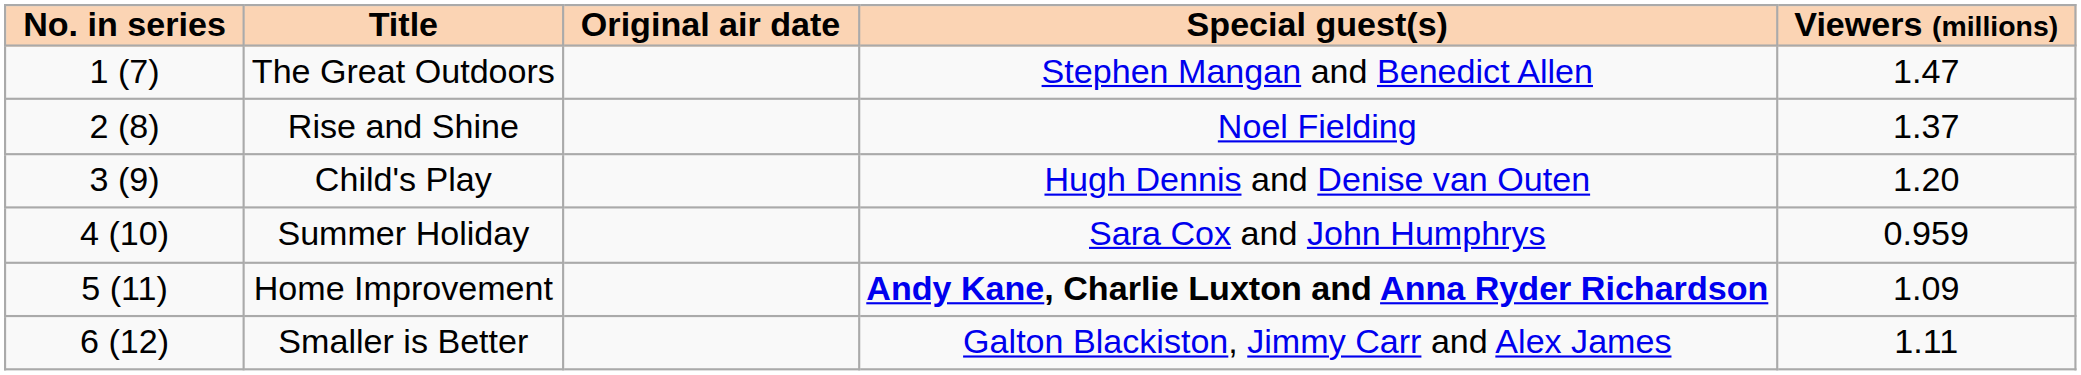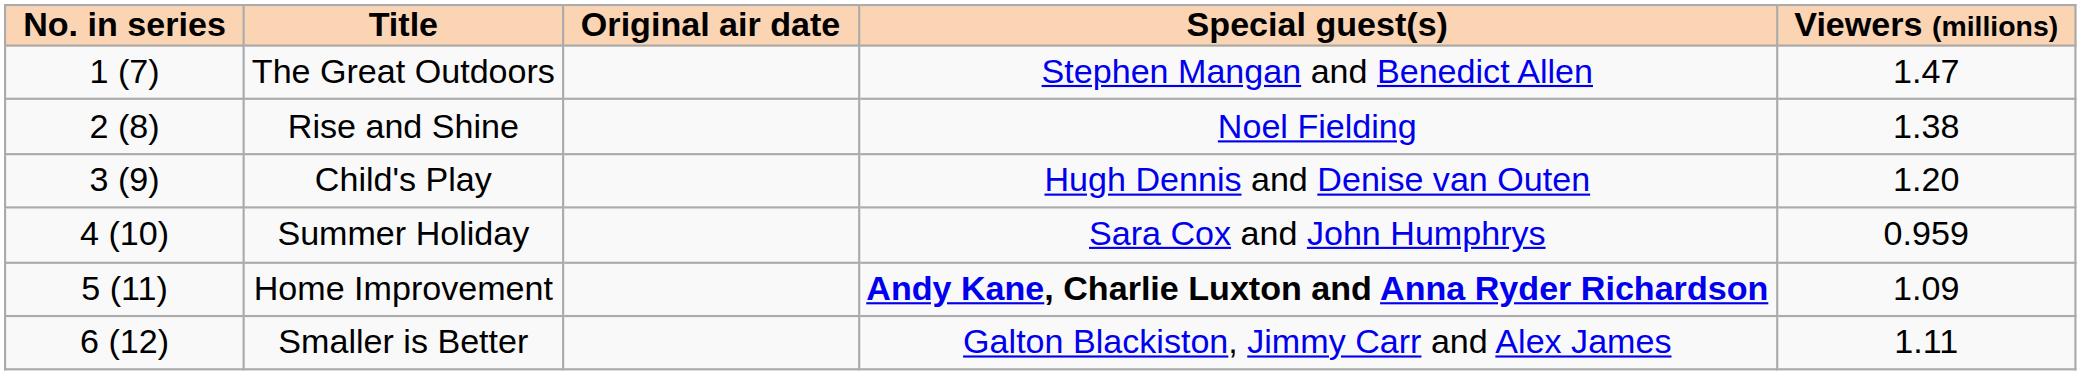 <table style="text-align:center;" class="wikitable">
 <tr>
 <th style="background-color:#FBD4B4; padding:0 8px;">No. in series</th>
 <th style="background-color:#FBD4B4; padding:0 8px;">Title</th>
 <th style="background-color:#FBD4B4; padding:0 8px;">Original air date</th>
 <th style="background-color:#FBD4B4; padding:0 8px;">Special guest(s)</th>
 <th style="background-color:#FBD4B4; padding:0 8px;">Viewers <small>(millions)</small></th>
 </tr>
 <tr>
 <td>1 (7)</td>
 <td>The Great Outdoors</td>
 <td></td>
 <td><a href='#'>Stephen Mangan</a> and <a href='#'>Benedict Allen</a></td>
 <td>1.47</td>
 </tr>
 <tr>
 <td>2 (8)</td>
 <td>Rise and Shine</td>
 <td></td>
 <td><a href='#'>Noel Fielding</a></td>
-<td>1.37</td>
+<td>1.38</td>
 </tr>
 <tr>
 <td>3 (9)</td>
 <td>Child's Play</td>
 <td></td>
 <td><a href='#'>Hugh Dennis</a> and <a href='#'>Denise van Outen</a></td>
 <td>1.20</td>
 </tr>
 <tr>
 <td>4 (10)</td>
 <td>Summer Holiday</td>
 <td></td>
 <td><a href='#'>Sara Cox</a> and <a href='#'>John Humphrys</a></td>
 <td>0.959</td>
 </tr>
 <tr>
 <td>5 (11)</td>
 <td>Home Improvement</td>
 <td></td>
 <td><strong><a href='#'>Andy Kane</a>, Charlie Luxton and <a href='#'>Anna Ryder Richardson</a></strong></td>
 <td>1.09</td>
 </tr>
 <tr>
 <td>6 (12)</td>
 <td>Smaller is Better</td>
 <td></td>
 <td><a href='#'>Galton Blackiston</a>, <a href='#'>Jimmy Carr</a> and <a href='#'>Alex James</a></td>
 <td>1.11</td>
 </tr>
 </table>
